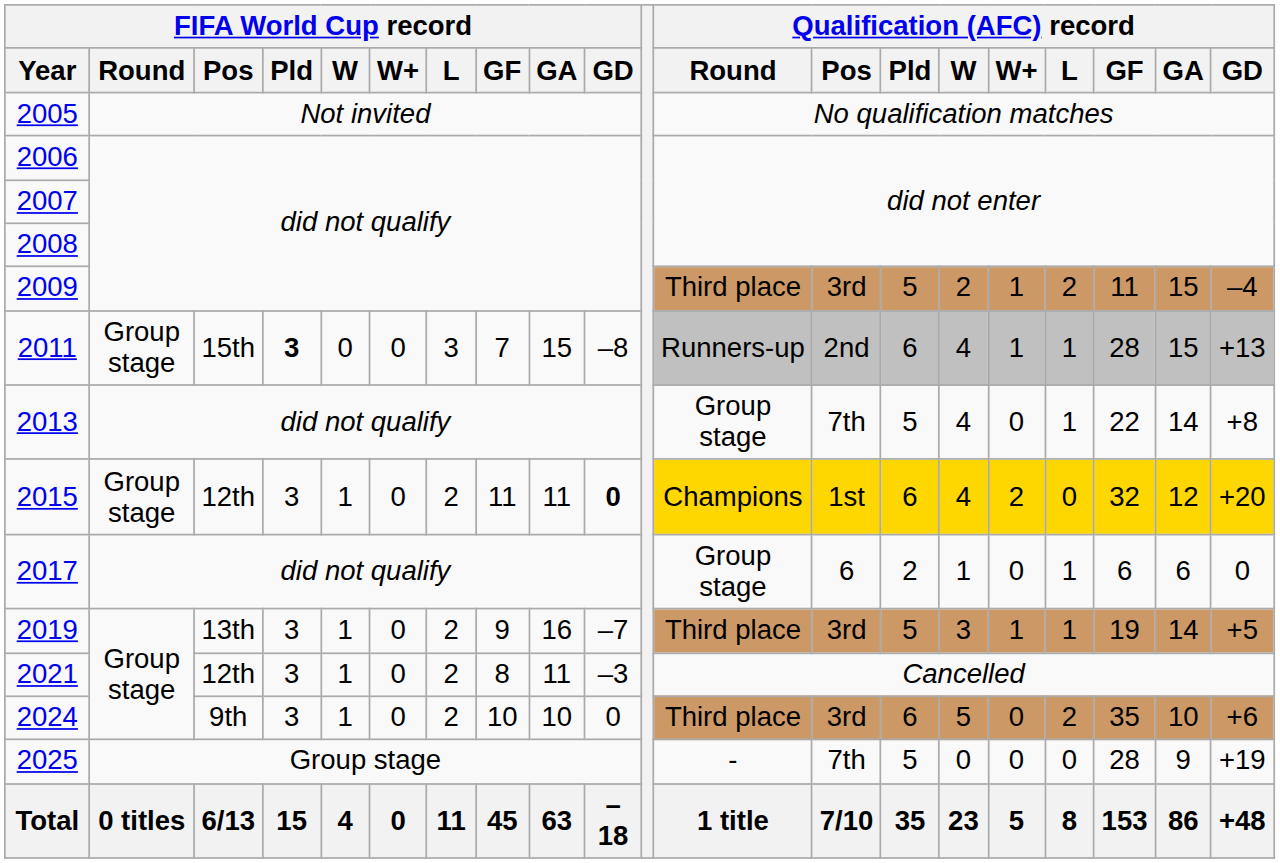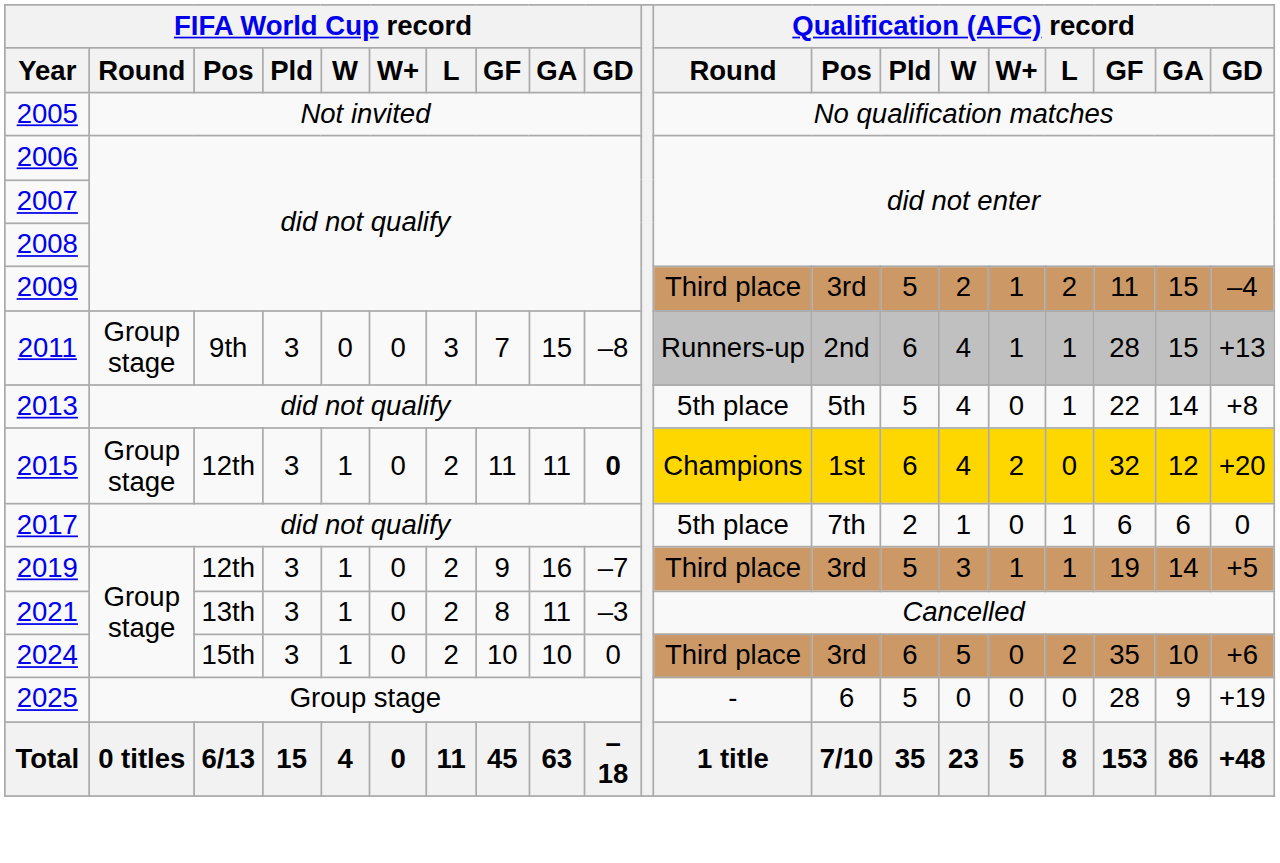 <table class="wikitable" style="text-align: center;">
 <tr>
 <th colspan=10><a href='#'>FIFA World Cup</a> record</th>
 <th width=1% rowspan="16"></th>
 <th colspan=10><a href='#'>Qualification (AFC)</a> record</th>
 </tr>
 <tr>
 <th width=40>Year</th>
 <th width=50>Round</th>
 <th width=20>Pos</th>
 <th width=20>Pld</th>
 <th width=20>W</th>
 <th width=20>W+</th>
 <th width=20>L</th>
 <th width=20>GF</th>
 <th width=20>GA</th>
 <th width=20>GD</th>
 <th width=50>Round</th>
 <th width=20>Pos</th>
 <th width=20>Pld</th>
 <th width=20>W</th>
 <th width=20>W+</th>
 <th width=20>L</th>
 <th width=20>GF</th>
 <th width=20>GA</th>
 <th width=20>GD</th>
 </tr>
 <tr>
 <td> <a href='#'>2005</a></td>
 <td colspan=9><em>Not invited</em></td>
 <td colspan=9><em>No qualification matches</em></td>
 </tr>
 <tr>
 <td> <a href='#'>2006</a></td>
 <td rowspan=4 colspan=9><em>did not qualify</em></td>
 <td rowspan=3 colspan=9><em>did not enter</em></td>
 </tr>
 <tr>
 <td> <a href='#'>2007</a></td>
 </tr>
 <tr>
 <td> <a href='#'>2008</a></td>
 </tr>
 <tr>
 <td> <a href='#'>2009</a></td>
 <td bgcolor=#cc9966>Third place</td>
 <td bgcolor=#cc9966>3rd</td>
 <td bgcolor=#cc9966>5</td>
 <td bgcolor=#cc9966>2</td>
 <td bgcolor=#cc9966>1</td>
 <td bgcolor=#cc9966>2</td>
 <td bgcolor=#cc9966>11</td>
 <td bgcolor=#cc9966>15</td>
 <td bgcolor=#cc9966>–4</td>
 </tr>
 <tr>
 <td> <a href='#'>2011</a></td>
 <td>Group stage</td>
-<td>15th</td>
-<td><strong>3</strong></td>
+<td>9th</td>
+<td>3</td>
 <td>0</td>
 <td>0</td>
 <td>3</td>
 <td>7</td>
 <td>15</td>
 <td>–8</td>
 <td bgcolor=silver>Runners-up</td>
 <td bgcolor=silver>2nd</td>
 <td bgcolor=silver>6</td>
 <td bgcolor=silver>4</td>
 <td bgcolor=silver>1</td>
 <td bgcolor=silver>1</td>
 <td bgcolor=silver>28</td>
 <td bgcolor=silver>15</td>
 <td bgcolor=silver>+13</td>
 </tr>
 <tr>
 <td> <a href='#'>2013</a></td>
 <td colspan=9><em>did not qualify</em></td>
-<td>Group stage</td>
-<td>7th</td>
+<td>5th place</td>
+<td>5th</td>
 <td>5</td>
 <td>4</td>
 <td>0</td>
 <td>1</td>
 <td>22</td>
 <td>14</td>
 <td>+8</td>
 </tr>
 <tr>
 <td> <a href='#'>2015</a></td>
 <td>Group stage</td>
 <td>12th</td>
 <td>3</td>
 <td>1</td>
 <td>0</td>
 <td>2</td>
 <td>11</td>
 <td>11</td>
 <td><strong>0</strong></td>
 <td bgcolor=gold>Champions</td>
 <td bgcolor=gold>1st</td>
 <td bgcolor=gold>6</td>
 <td bgcolor=gold>4</td>
 <td bgcolor=gold>2</td>
 <td bgcolor=gold>0</td>
 <td bgcolor=gold>32</td>
 <td bgcolor=gold>12</td>
 <td bgcolor=gold>+20</td>
 </tr>
 <tr>
 <td> <a href='#'>2017</a></td>
 <td colspan=9><em>did not qualify</em></td>
-<td>Group stage</td>
-<td>6</td>
+<td>5th place</td>
+<td>7th</td>
 <td>2</td>
 <td>1</td>
 <td>0</td>
 <td>1</td>
 <td>6</td>
 <td>6</td>
 <td>0</td>
 </tr>
 <tr>
 <td> <a href='#'>2019</a></td>
 <td rowspan=3>Group stage</td>
-<td>13th</td>
+<td>12th</td>
 <td>3</td>
 <td>1</td>
 <td>0</td>
 <td>2</td>
 <td>9</td>
 <td>16</td>
 <td>–7</td>
 <td bgcolor=#cc9966>Third place</td>
 <td bgcolor=#cc9966>3rd</td>
 <td bgcolor=#cc9966>5</td>
 <td bgcolor=#cc9966>3</td>
 <td bgcolor=#cc9966>1</td>
 <td bgcolor=#cc9966>1</td>
 <td bgcolor=#cc9966>19</td>
 <td bgcolor=#cc9966>14</td>
 <td bgcolor=#cc9966>+5</td>
 </tr>
 <tr>
 <td> <a href='#'>2021</a></td>
-<td>12th</td>
+<td>13th</td>
 <td>3</td>
 <td>1</td>
 <td>0</td>
 <td>2</td>
 <td>8</td>
 <td>11</td>
 <td>–3</td>
 <td colspan=9><em>Cancelled</em></td>
 </tr>
 <tr>
 <td> <a href='#'>2024</a></td>
-<td>9th</td>
+<td>15th</td>
 <td>3</td>
 <td>1</td>
 <td>0</td>
 <td>2</td>
 <td>10</td>
 <td>10</td>
 <td>0</td>
 <td bgcolor=#cc9966>Third place</td>
 <td bgcolor=#cc9966>3rd</td>
 <td bgcolor=#cc9966>6</td>
 <td bgcolor=#cc9966>5</td>
 <td bgcolor=#cc9966>0</td>
 <td bgcolor=#cc9966>2</td>
 <td bgcolor=#cc9966>35</td>
 <td bgcolor=#cc9966>10</td>
 <td bgcolor=#cc9966>+6</td>
 </tr>
 <tr>
 <td> <a href='#'>2025</a></td>
 <td colspan=9>Group stage</td>
 <td>-</td>
-<td>7th</td>
+<td>6</td>
 <td>5</td>
 <td>0</td>
 <td>0</td>
 <td>0</td>
 <td>28</td>
 <td>9</td>
 <td>+19</td>
 </tr>
 <tr>
 <th>Total</th>
 <th>0 titles</th>
 <th>6/13</th>
 <th>15</th>
 <th>4</th>
 <th>0</th>
 <th>11</th>
 <th>45</th>
 <th>63</th>
 <th>–18</th>
 <th>1 title</th>
 <th>7/10</th>
 <th>35</th>
 <th>23</th>
 <th>5</th>
 <th>8</th>
 <th>153</th>
 <th>86</th>
 <th>+48</th>
 </tr>
 </table>
